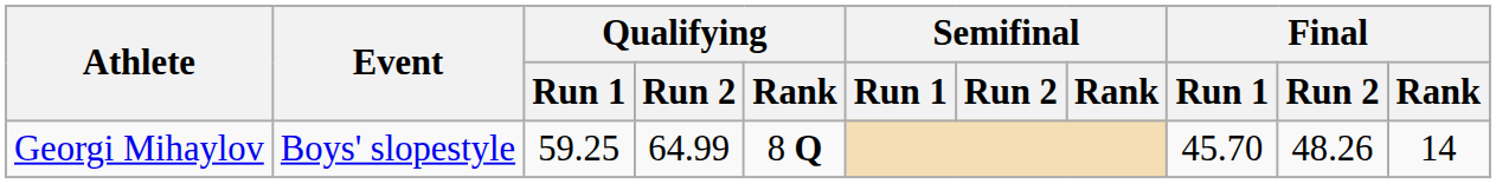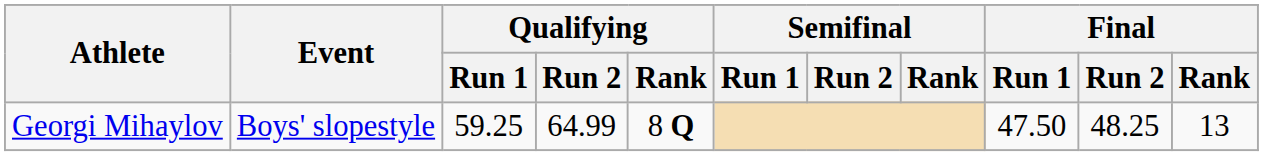 <table class="wikitable">
 <tr>
 <th rowspan="2">Athlete</th>
 <th rowspan="2">Event</th>
 <th colspan="3">Qualifying</th>
 <th colspan="3">Semifinal</th>
 <th colspan="3">Final</th>
 </tr>
 <tr>
 <th>Run 1</th>
 <th>Run 2</th>
 <th>Rank</th>
 <th>Run 1</th>
 <th>Run 2</th>
 <th>Rank</th>
 <th>Run 1</th>
 <th>Run 2</th>
 <th>Rank</th>
 </tr>
 <tr>
 <td><a href='#'>Georgi Mihaylov</a></td>
 <td><a href='#'>Boys' slopestyle</a></td>
 <td align="center">59.25</td>
 <td align="center">64.99</td>
 <td align="center">8 <strong>Q</strong></td>
 <td colspan=3 bgcolor="wheat"></td>
-<td align="center">45.70</td>
-<td align="center">48.26</td>
-<td align="center">14</td>
+<td align="center">47.50</td>
+<td align="center">48.25</td>
+<td align="center">13</td>
 </tr>
 </table>
